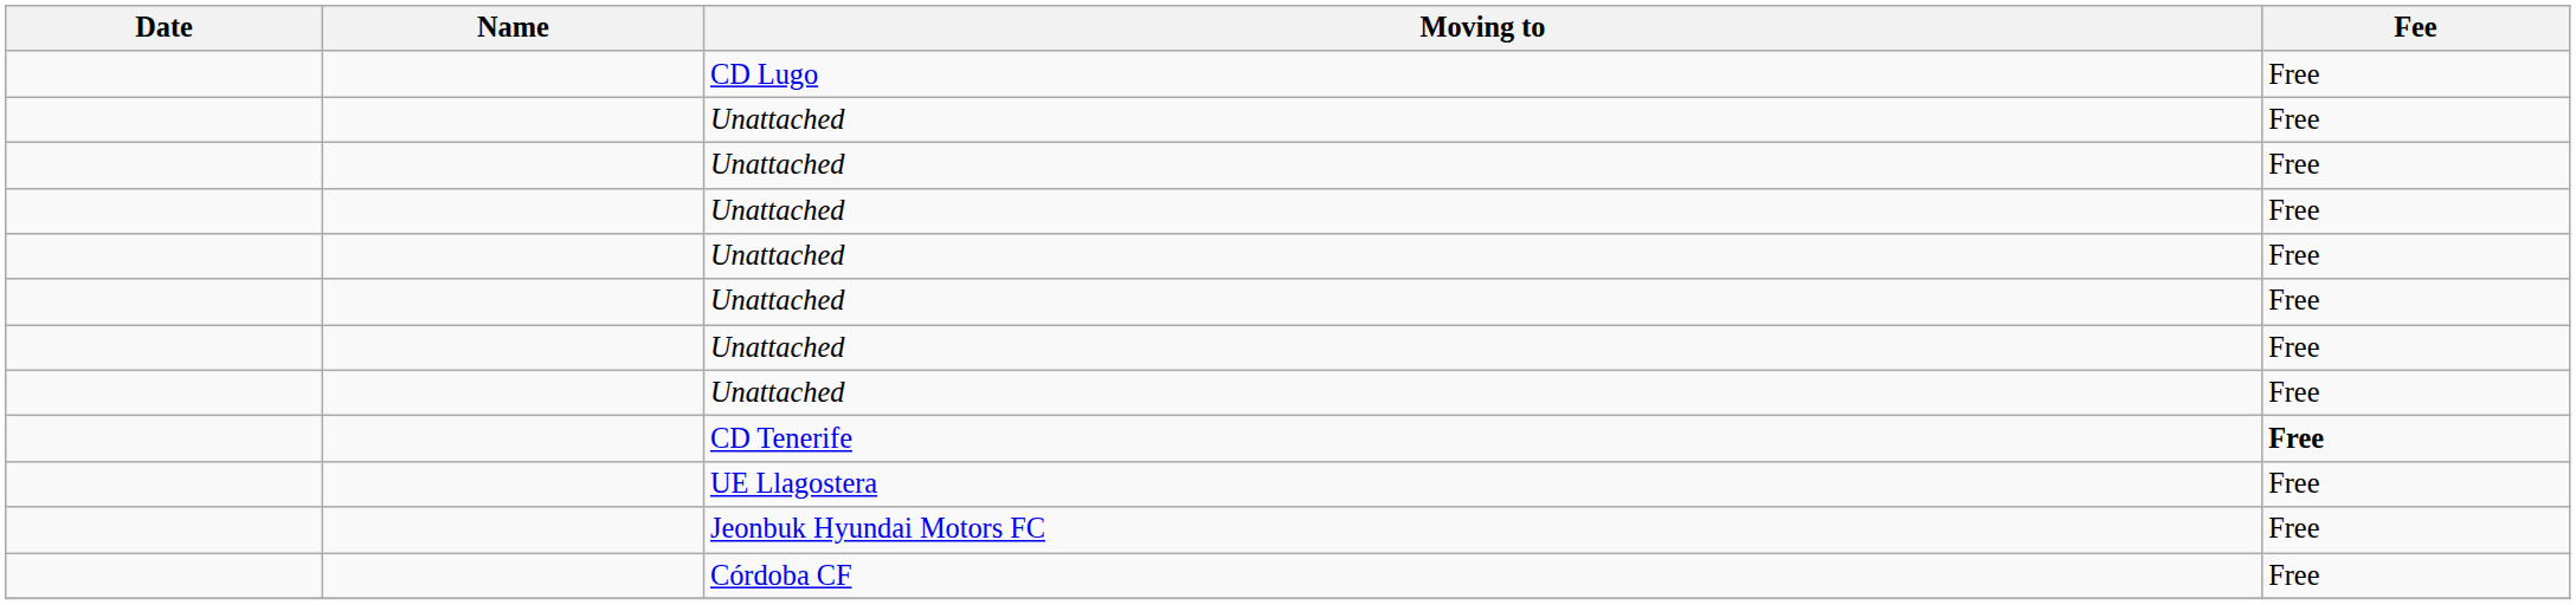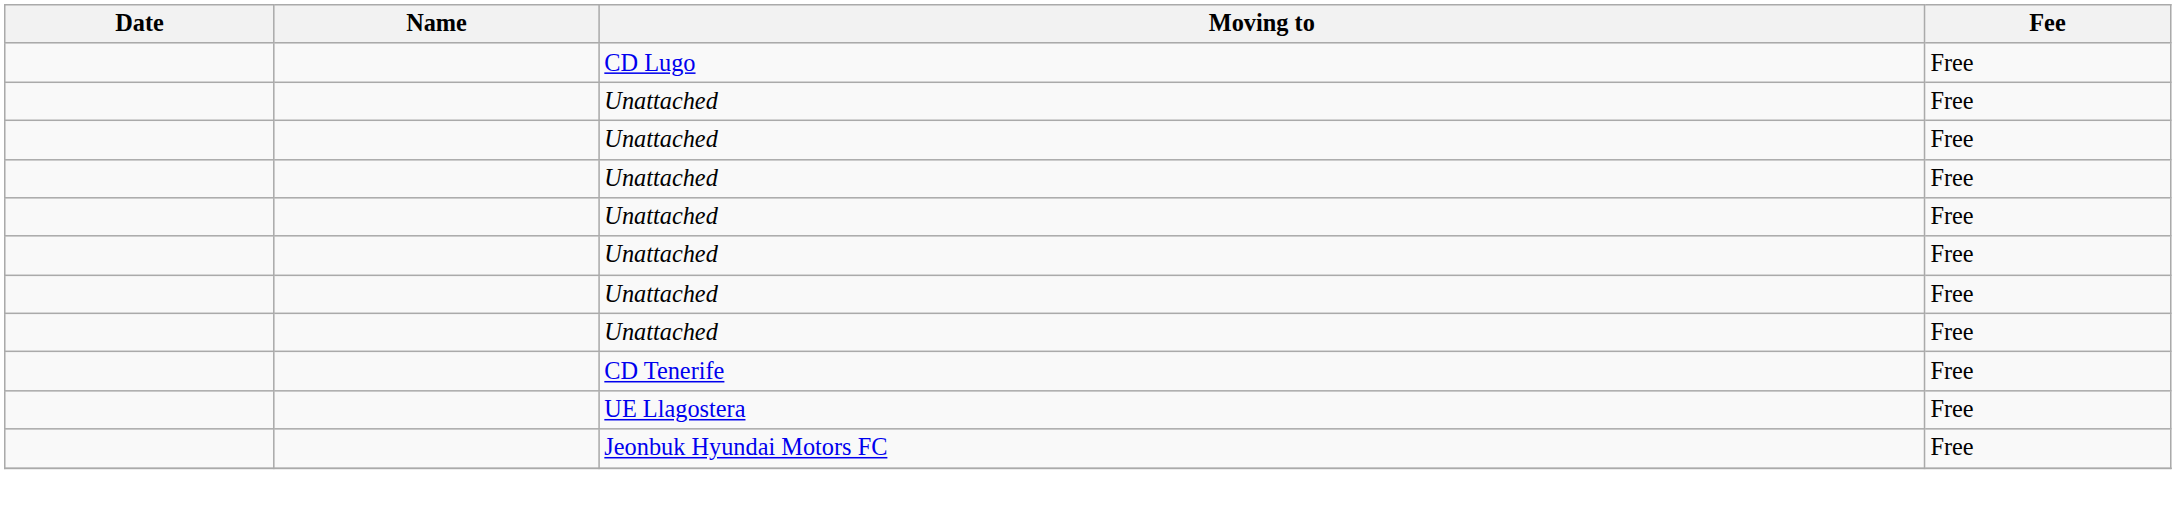 <table class="wikitable sortable" width=90%>
 <tr>
 <th>Date</th>
 <th>Name</th>
 <th>Moving to</th>
 <th>Fee</th>
 </tr>
 <tr>
 <td></td>
 <td> </td>
 <td> <a href='#'>CD Lugo</a></td>
 <td>Free</td>
 </tr>
 <tr>
 <td></td>
 <td> </td>
 <td> <em>Unattached</em></td>
 <td>Free</td>
 </tr>
 <tr>
 <td></td>
 <td> </td>
 <td> <em>Unattached</em></td>
 <td>Free</td>
 </tr>
 <tr>
 <td></td>
 <td> </td>
 <td> <em>Unattached</em></td>
 <td>Free</td>
 </tr>
 <tr>
 <td></td>
 <td> </td>
 <td> <em>Unattached</em></td>
 <td>Free</td>
 </tr>
 <tr>
 <td></td>
 <td> </td>
 <td> <em>Unattached</em></td>
 <td>Free</td>
 </tr>
 <tr>
 <td></td>
 <td> </td>
 <td> <em>Unattached</em></td>
 <td>Free</td>
 </tr>
 <tr>
 <td></td>
 <td> </td>
 <td> <em>Unattached</em></td>
 <td>Free</td>
 </tr>
 <tr>
 <td></td>
 <td> </td>
 <td> <a href='#'>CD Tenerife</a></td>
-<td><strong>Free</strong></td>
+<td>Free</td>
 </tr>
 <tr>
 <td></td>
 <td> </td>
 <td> <a href='#'>UE Llagostera</a></td>
 <td>Free</td>
 </tr>
 <tr>
 <td></td>
 <td> </td>
 <td> <a href='#'>Jeonbuk Hyundai Motors FC</a></td>
 <td>Free</td>
 </tr>
 <tr>
-<td></td>
-<td> </td>
-<td> <a href='#'>Córdoba CF</a></td>
-<td>Free</td>
-</tr>
-<tr>
 </tr>
 </table>
